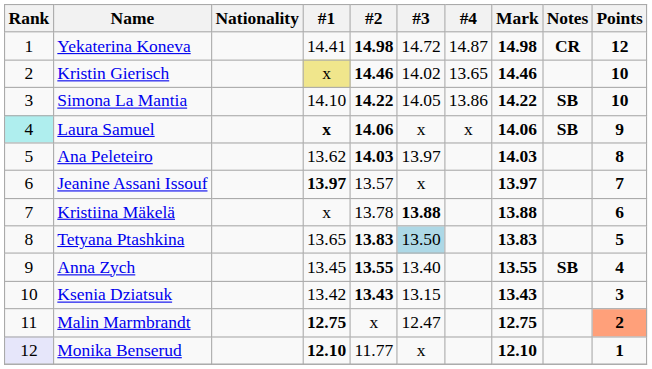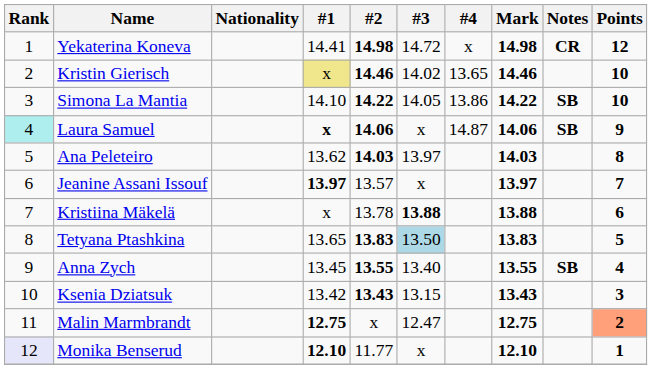 <table class="wikitable sortable" style="text-align:center">
 <tr>
 <th>Rank</th>
 <th>Name</th>
 <th>Nationality</th>
 <th>#1</th>
 <th>#2</th>
 <th>#3</th>
 <th>#4</th>
 <th>Mark</th>
 <th>Notes</th>
 <th>Points</th>
 </tr>
 <tr>
 <td>1</td>
 <td align=left><a href='#'>Yekaterina Koneva</a></td>
 <td align=left></td>
 <td>14.41</td>
 <td><strong>14.98</strong></td>
 <td>14.72</td>
-<td>14.87</td>
+<td>x</td>
 <td><strong>14.98</strong></td>
 <td><strong>CR </strong></td>
 <td><strong>12</strong></td>
 </tr>
 <tr>
 <td>2</td>
 <td align=left><a href='#'>Kristin Gierisch</a></td>
 <td align=left></td>
 <td style="background: khaki;">x</td>
 <td><strong>14.46</strong></td>
 <td>14.02</td>
 <td>13.65</td>
 <td><strong>14.46</strong></td>
 <td></td>
 <td><strong>10</strong></td>
 </tr>
 <tr>
 <td>3</td>
 <td align=left><a href='#'>Simona La Mantia</a></td>
 <td align=left></td>
 <td>14.10</td>
 <td><strong>14.22</strong></td>
 <td>14.05</td>
 <td>13.86</td>
 <td><strong>14.22</strong></td>
 <td><strong>SB </strong></td>
 <td><strong>10</strong></td>
 </tr>
 <tr>
 <td style="background: paleturquoise;">4</td>
 <td align=left><a href='#'>Laura Samuel</a></td>
 <td align=left></td>
 <td><strong>x</strong></td>
 <td><strong>14.06</strong></td>
 <td>x</td>
-<td>x</td>
+<td>14.87</td>
 <td><strong>14.06</strong></td>
 <td><strong>SB </strong></td>
 <td><strong>9</strong></td>
 </tr>
 <tr>
 <td>5</td>
 <td align=left><a href='#'>Ana Peleteiro</a></td>
 <td align=left></td>
 <td>13.62</td>
 <td><strong>14.03</strong></td>
 <td>13.97</td>
 <td></td>
 <td><strong>14.03</strong></td>
 <td></td>
 <td><strong>8</strong></td>
 </tr>
 <tr>
 <td>6</td>
 <td align=left><a href='#'>Jeanine Assani Issouf</a></td>
 <td align=left></td>
 <td><strong>13.97</strong></td>
 <td>13.57</td>
 <td>x</td>
 <td></td>
 <td><strong>13.97</strong></td>
 <td></td>
 <td><strong>7</strong></td>
 </tr>
 <tr>
 <td>7</td>
 <td align=left><a href='#'>Kristiina Mäkelä</a></td>
 <td align=left></td>
 <td>x</td>
 <td>13.78</td>
 <td><strong>13.88</strong></td>
 <td></td>
 <td><strong>13.88</strong></td>
 <td></td>
 <td><strong>6</strong></td>
 </tr>
 <tr>
 <td>8</td>
 <td align=left><a href='#'>Tetyana Ptashkina</a></td>
 <td align=left></td>
 <td>13.65</td>
 <td><strong>13.83</strong></td>
 <td style="background: lightblue;">13.50</td>
 <td></td>
 <td><strong>13.83</strong></td>
 <td></td>
 <td><strong>5</strong></td>
 </tr>
 <tr>
 <td>9</td>
 <td align=left><a href='#'>Anna Zych</a></td>
 <td align=left></td>
 <td>13.45</td>
 <td><strong>13.55</strong></td>
 <td>13.40</td>
 <td></td>
 <td><strong>13.55</strong></td>
 <td><strong>SB </strong></td>
 <td><strong>4</strong></td>
 </tr>
 <tr>
 <td>10</td>
 <td align=left><a href='#'>Ksenia Dziatsuk</a></td>
 <td align=left></td>
 <td>13.42</td>
 <td><strong>13.43</strong></td>
 <td>13.15</td>
 <td></td>
 <td><strong>13.43</strong></td>
 <td></td>
 <td><strong>3</strong></td>
 </tr>
 <tr>
 <td>11</td>
 <td align=left><a href='#'>Malin Marmbrandt</a></td>
 <td align=left></td>
 <td><strong>12.75</strong></td>
 <td>x</td>
 <td>12.47</td>
 <td></td>
 <td><strong>12.75</strong></td>
 <td></td>
 <td style="background: lightsalmon;"><strong>2</strong></td>
 </tr>
 <tr>
 <td style="background: lavender;">12</td>
 <td align=left><a href='#'>Monika Benserud</a></td>
 <td align=left></td>
 <td><strong>12.10</strong></td>
 <td>11.77</td>
 <td>x</td>
 <td></td>
 <td><strong>12.10</strong></td>
 <td></td>
 <td><strong>1</strong></td>
 </tr>
 <tr>
 </tr>
 </table>
